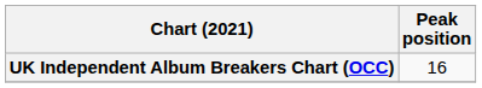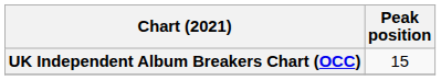 <table class="wikitable sortable plainrowheaders" style="text-align:center;">
 <tr>
 <th>Chart (2021)</th>
 <th>Peak<br>position</th>
 </tr>
 <tr>
 <th scope="row">UK Independent Album Breakers Chart (<a href='#'>OCC</a>)</th>
-<td align="center">16</td>
+<td align="center">15</td>
 </tr>
 <tr>
 </tr>
 </table>
